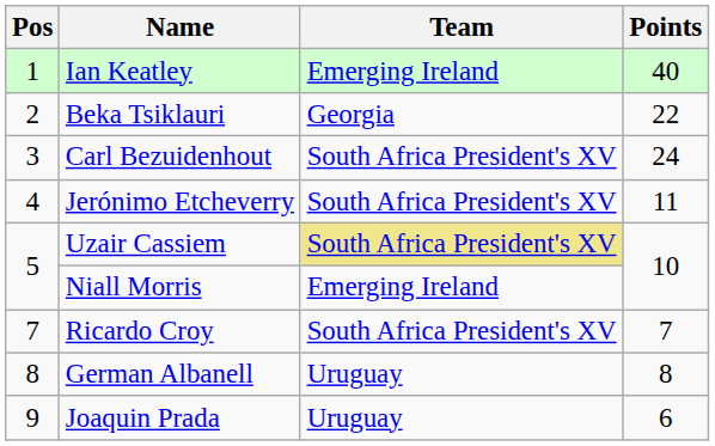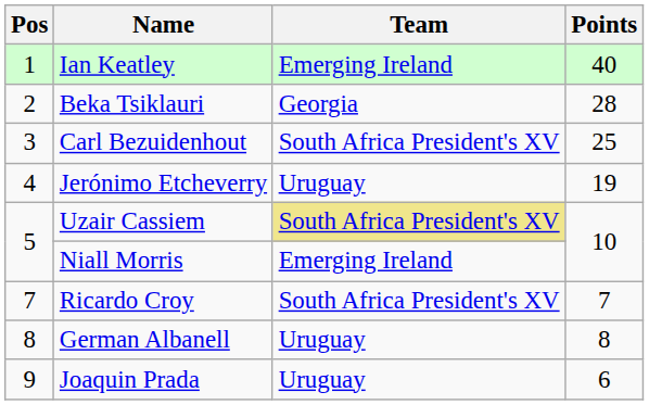 <table class="wikitable">
 <tr>
 <th>Pos</th>
 <th>Name</th>
 <th>Team</th>
 <th>Points</th>
 </tr>
 <tr style="background:#d0ffd0;">
 <td align=center>1</td>
 <td><a href='#'>Ian Keatley</a></td>
 <td> <a href='#'>Emerging Ireland</a></td>
 <td align=center>40</td>
 </tr>
 <tr>
 <td align=center>2</td>
 <td><a href='#'>Beka Tsiklauri</a></td>
 <td> <a href='#'>Georgia</a></td>
-<td align=center>22</td>
+<td align=center>28</td>
 </tr>
 <tr>
 <td align=center>3</td>
 <td><a href='#'>Carl Bezuidenhout</a></td>
 <td> <a href='#'>South Africa President's XV</a></td>
-<td align=center>24</td>
+<td align=center>25</td>
 </tr>
 <tr>
 <td align=center>4</td>
 <td><a href='#'>Jerónimo Etcheverry</a></td>
-<td> <a href='#'>South Africa President's XV</a></td>
-<td align=center>11</td>
+<td> <a href='#'>Uruguay</a></td>
+<td align=center>19</td>
 </tr>
 <tr>
 <td rowspan= 2 align=center>5</td>
 <td><a href='#'>Uzair Cassiem</a></td>
 <td style="background: khaki;"> <a href='#'>South Africa President's XV</a></td>
 <td rowspan=2 align=center>10</td>
 </tr>
 <tr>
 <td><a href='#'>Niall Morris</a></td>
 <td> <a href='#'>Emerging Ireland</a></td>
 </tr>
 <tr>
 <td align=center>7</td>
 <td><a href='#'>Ricardo Croy</a></td>
 <td> <a href='#'>South Africa President's XV</a></td>
 <td align=center>7</td>
 </tr>
 <tr>
 <td align=center>8</td>
 <td><a href='#'>German Albanell</a></td>
 <td> <a href='#'>Uruguay</a></td>
 <td align=center>8</td>
 </tr>
 <tr>
 <td align=center>9</td>
 <td><a href='#'>Joaquin Prada</a></td>
 <td> <a href='#'>Uruguay</a></td>
 <td align=center>6</td>
 </tr>
 </table>
